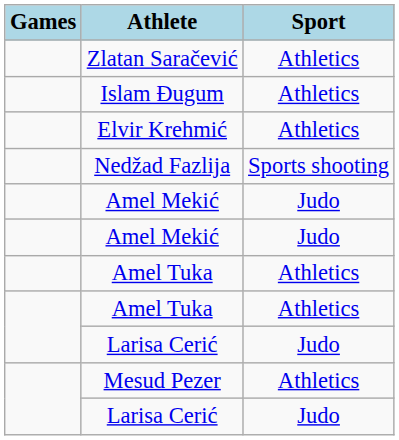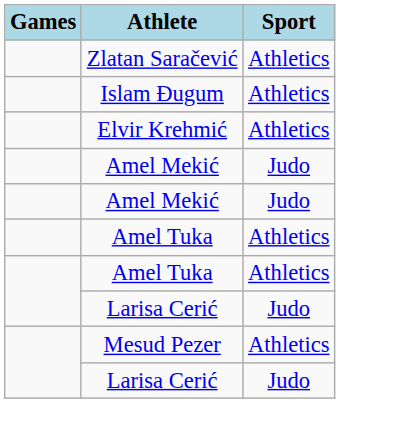 <table class="wikitable" style="text-align:center">
 <tr>
 <th style="background-color:lightblue">Games</th>
 <th style="background-color:lightblue">Athlete</th>
 <th style="background-color:lightblue">Sport</th>
 </tr>
 <tr>
 <td></td>
 <td><a href='#'>Zlatan Saračević</a></td>
 <td><a href='#'>Athletics</a></td>
 </tr>
 <tr>
 <td></td>
 <td><a href='#'>Islam Đugum</a></td>
 <td><a href='#'>Athletics</a></td>
 </tr>
 <tr>
 <td></td>
 <td><a href='#'>Elvir Krehmić</a></td>
 <td><a href='#'>Athletics</a></td>
-</tr>
-<tr>
-<td></td>
-<td><a href='#'>Nedžad Fazlija</a></td>
-<td><a href='#'>Sports shooting</a></td>
 </tr>
 <tr>
 <td></td>
 <td><a href='#'>Amel Mekić</a></td>
 <td><a href='#'>Judo</a></td>
 </tr>
 <tr>
 <td></td>
 <td><a href='#'>Amel Mekić</a></td>
 <td><a href='#'>Judo</a></td>
 </tr>
 <tr>
 <td></td>
 <td><a href='#'>Amel Tuka</a></td>
 <td><a href='#'>Athletics</a></td>
 </tr>
 <tr>
 <td rowspan="2"></td>
 <td><a href='#'>Amel Tuka</a></td>
 <td><a href='#'>Athletics</a></td>
 </tr>
 <tr>
 <td><a href='#'>Larisa Cerić</a></td>
 <td><a href='#'>Judo</a></td>
 </tr>
 <tr>
 <td rowspan="2"></td>
 <td><a href='#'>Mesud Pezer</a></td>
 <td><a href='#'>Athletics</a></td>
 </tr>
 <tr>
 <td><a href='#'>Larisa Cerić</a></td>
 <td><a href='#'>Judo</a></td>
 </tr>
 </table>
